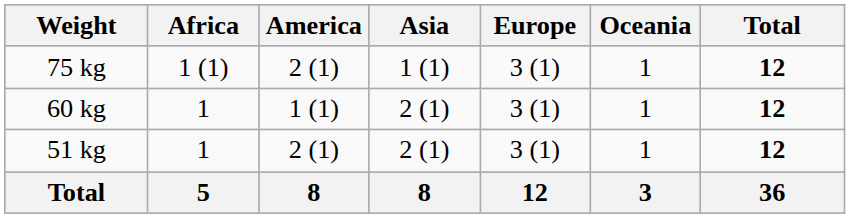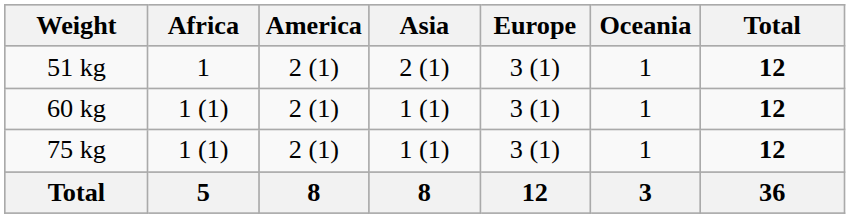 <table class = "wikitable" style="text-align:center;">
 <tr>
 <th width=80>Weight</th>
 <th width=60>Africa</th>
 <th width=60>America</th>
 <th width=60>Asia</th>
 <th width=60>Europe</th>
 <th width=60>Oceania</th>
 <th width=80>Total</th>
 </tr>
 <tr>
-<td>75 kg</td>
+<td>51 kg</td>
+<td>1</td>
+<td>2 (1)</td>
+<td>2 (1)</td>
+<td>3 (1)</td>
+<td>1</td>
+<td><strong>12</strong></td>
+</tr>
+<tr>
+<td>60 kg</td>
 <td>1 (1)</td>
 <td>2 (1)</td>
 <td>1 (1)</td>
 <td>3 (1)</td>
 <td>1</td>
 <td><strong>12</strong></td>
 </tr>
 <tr>
-<td>60 kg</td>
-<td>1</td>
+<td>75 kg</td>
 <td>1 (1)</td>
 <td>2 (1)</td>
-<td>3 (1)</td>
-<td>1</td>
-<td><strong>12</strong></td>
-</tr>
-<tr>
-<td>51 kg</td>
-<td>1</td>
-<td>2 (1)</td>
-<td>2 (1)</td>
+<td>1 (1)</td>
 <td>3 (1)</td>
 <td>1</td>
 <td><strong>12</strong></td>
 </tr>
 <tr>
 <th>Total</th>
 <th>5</th>
 <th>8</th>
 <th>8</th>
 <th>12</th>
 <th>3</th>
 <th>36</th>
 </tr>
 </table>
